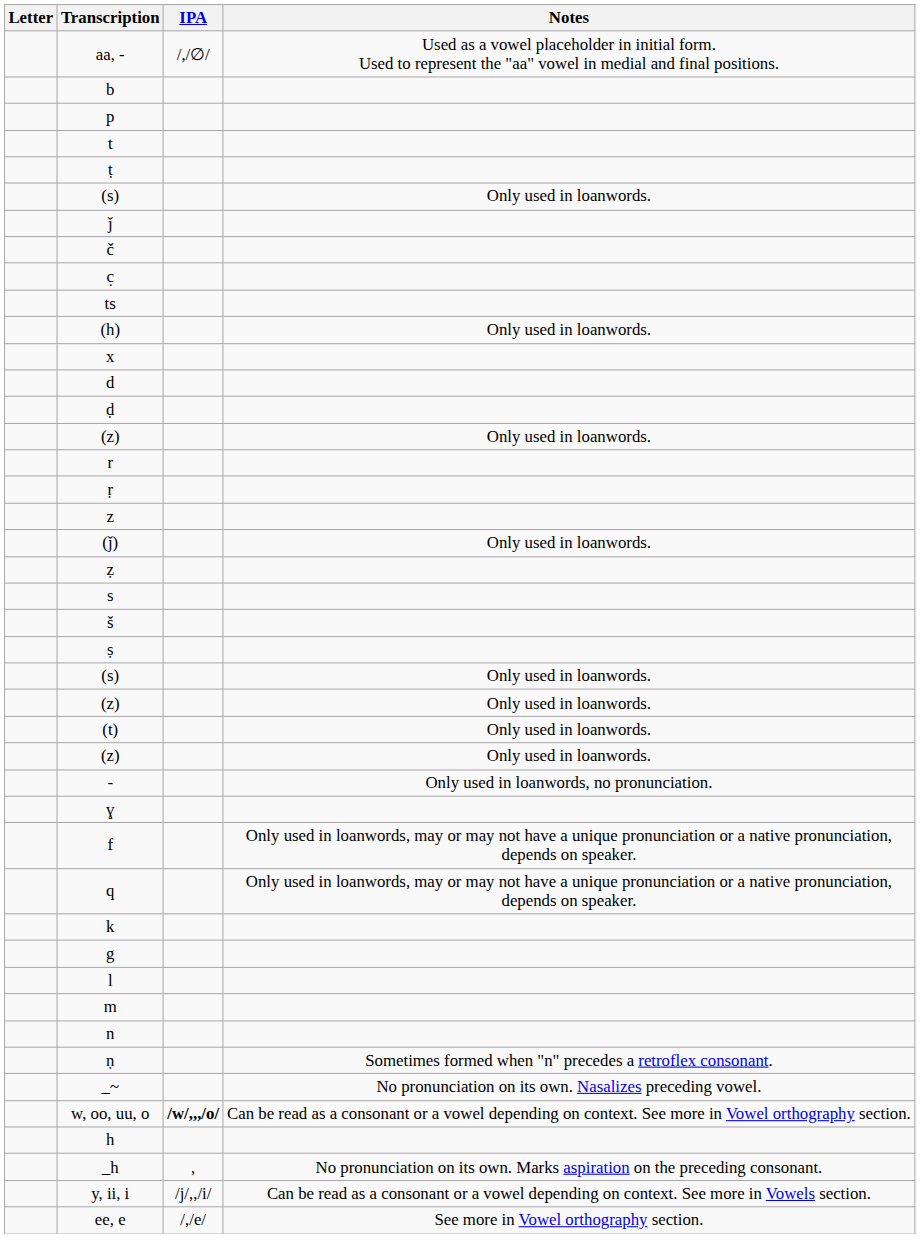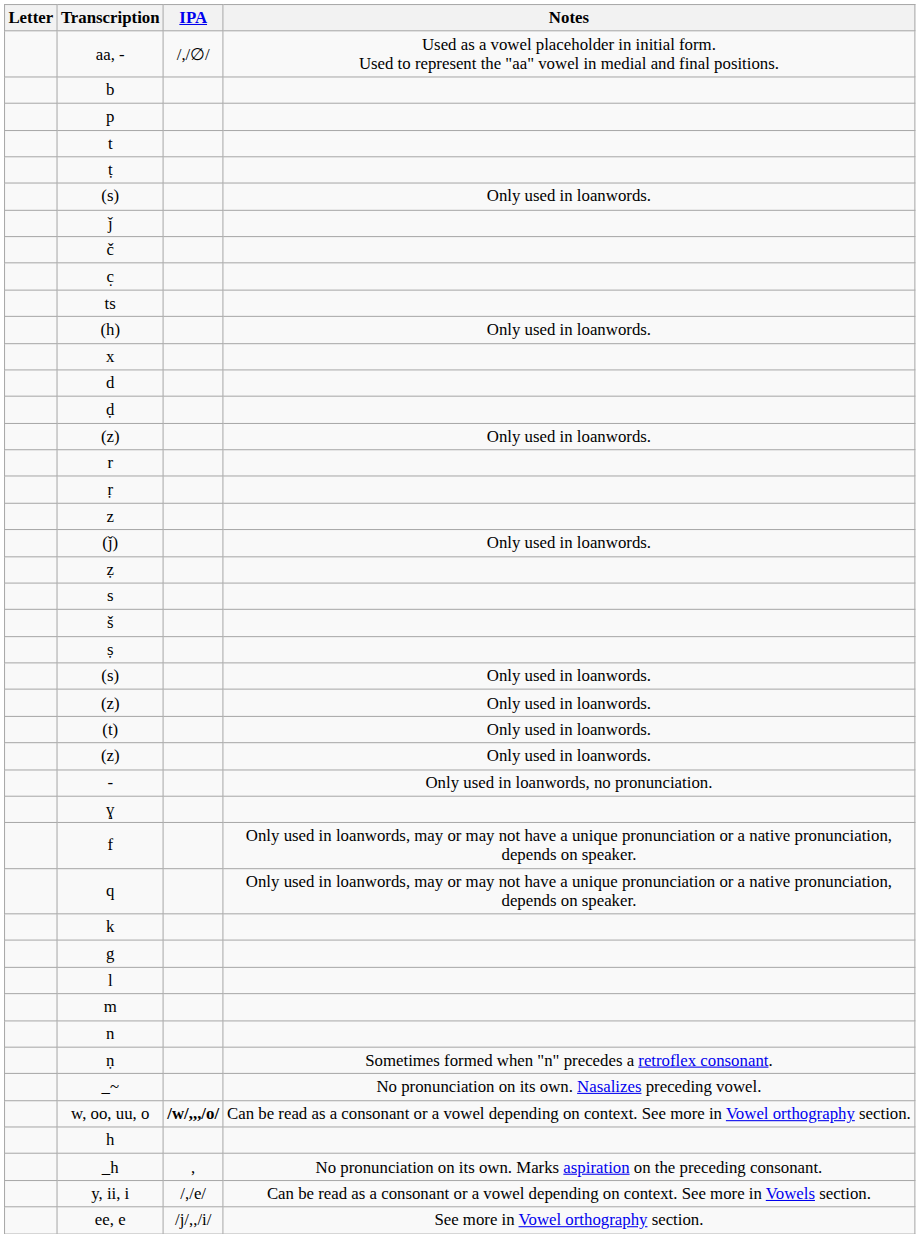 <table class="wikitable" style="text-align:center;">
 <tr>
 <th>Letter</th>
 <th>Transcription</th>
 <th><a href='#'>IPA</a></th>
 <th>Notes</th>
 </tr>
 <tr>
 <td style="font-size:200%"></td>
 <td>aa, -</td>
 <td>/,/∅/</td>
 <td>Used as a vowel placeholder in initial form.<br> Used to represent the "aa" vowel in medial and final positions.</td>
 </tr>
 <tr>
 <td style="font-size:200%"></td>
 <td>b</td>
 <td></td>
 <td></td>
 </tr>
 <tr>
 <td style="font-size:200%"></td>
 <td>p</td>
 <td></td>
 <td></td>
 </tr>
 <tr>
 <td style="font-size:200%"></td>
 <td>t</td>
 <td></td>
 <td></td>
 </tr>
 <tr>
 <td style="font-size:200%"></td>
 <td>ṭ</td>
 <td></td>
 <td></td>
 </tr>
 <tr>
 <td style="font-size:200%"></td>
 <td>(s)</td>
 <td></td>
 <td>Only used in loanwords.</td>
 </tr>
 <tr>
 <td style="font-size:200%"></td>
 <td>ǰ</td>
 <td></td>
 <td></td>
 </tr>
 <tr>
 <td style="font-size:200%"></td>
 <td>č</td>
 <td></td>
 <td></td>
 </tr>
 <tr>
 <td style="font-size:200%"></td>
 <td>c̣</td>
 <td></td>
 <td></td>
 </tr>
 <tr>
 <td style="font-size:200%"></td>
 <td>ts</td>
 <td></td>
 <td></td>
 </tr>
 <tr>
 <td style="font-size:200%"></td>
 <td>(h)</td>
 <td></td>
 <td>Only used in loanwords.</td>
 </tr>
 <tr>
 <td style="font-size:200%"></td>
 <td>x</td>
 <td></td>
 <td></td>
 </tr>
 <tr>
 <td style="font-size:200%"></td>
 <td>d</td>
 <td></td>
 <td></td>
 </tr>
 <tr>
 <td style="font-size:200%"></td>
 <td>ḍ</td>
 <td></td>
 <td></td>
 </tr>
 <tr>
 <td style="font-size:200%"></td>
 <td>(z)</td>
 <td></td>
 <td>Only used in loanwords.</td>
 </tr>
 <tr>
 <td style="font-size:200%"></td>
 <td>r</td>
 <td></td>
 <td></td>
 </tr>
 <tr>
 <td style="font-size:200%"></td>
 <td>ṛ</td>
 <td></td>
 <td></td>
 </tr>
 <tr>
 <td style="font-size:200%"></td>
 <td>z</td>
 <td></td>
 <td></td>
 </tr>
 <tr>
 <td style="font-size:200%"></td>
 <td>(ǰ)</td>
 <td></td>
 <td>Only used in loanwords.</td>
 </tr>
 <tr>
 <td style="font-size:200%"></td>
 <td>ẓ</td>
 <td></td>
 <td></td>
 </tr>
 <tr>
 <td style="font-size:200%"></td>
 <td>s</td>
 <td></td>
 <td></td>
 </tr>
 <tr>
 <td style="font-size:200%"></td>
 <td>š</td>
 <td></td>
 <td></td>
 </tr>
 <tr>
 <td style="font-size:200%"></td>
 <td>ṣ</td>
 <td></td>
 <td></td>
 </tr>
 <tr>
 <td style="font-size:200%"></td>
 <td>(s)</td>
 <td></td>
 <td>Only used in loanwords.</td>
 </tr>
 <tr>
 <td style="font-size:200%"></td>
 <td>(z)</td>
 <td></td>
 <td>Only used in loanwords.</td>
 </tr>
 <tr>
 <td style="font-size:200%"></td>
 <td>(t)</td>
 <td></td>
 <td>Only used in loanwords.</td>
 </tr>
 <tr>
 <td style="font-size:200%"></td>
 <td>(z)</td>
 <td></td>
 <td>Only used in loanwords.</td>
 </tr>
 <tr>
 <td style="font-size:200%"></td>
 <td>-</td>
 <td></td>
 <td>Only used in loanwords, no pronunciation.</td>
 </tr>
 <tr>
 <td style="font-size:200%"></td>
 <td>ɣ</td>
 <td></td>
 <td></td>
 </tr>
 <tr>
 <td style="font-size:200%"></td>
 <td>f</td>
 <td></td>
 <td>Only used in loanwords, may or may not have a unique pronunciation or a native pronunciation, depends on speaker.</td>
 </tr>
 <tr>
 <td style="font-size:200%"></td>
 <td>q</td>
 <td></td>
 <td>Only used in loanwords, may or may not have a unique pronunciation or a native pronunciation, depends on speaker.</td>
 </tr>
 <tr>
 <td style="font-size:200%"></td>
 <td>k</td>
 <td></td>
 <td></td>
 </tr>
 <tr>
 <td style="font-size:200%"></td>
 <td>g</td>
 <td></td>
 <td></td>
 </tr>
 <tr>
 <td style="font-size:200%"></td>
 <td>l</td>
 <td></td>
 <td></td>
 </tr>
 <tr>
 <td style="font-size:200%"></td>
 <td>m</td>
 <td></td>
 <td></td>
 </tr>
 <tr>
 <td style="font-size:200%"></td>
 <td>n</td>
 <td></td>
 <td></td>
 </tr>
 <tr>
 <td style="font-size:200%"></td>
 <td>ṇ</td>
 <td></td>
 <td>Sometimes formed when "n" precedes a <a href='#'>retroflex consonant</a>.</td>
 </tr>
 <tr>
 <td style="font-size:200%"></td>
 <td>_~</td>
 <td></td>
 <td>No pronunciation on its own. <a href='#'>Nasalizes</a> preceding vowel.</td>
 </tr>
 <tr>
 <td style="font-size:200%"></td>
 <td>w, oo, uu, o</td>
 <td><strong>/w/,,,/o/</strong></td>
 <td>Can be read as a consonant or a vowel depending on context. See more in <a href='#'>Vowel orthography</a> section.</td>
 </tr>
 <tr>
 <td style="font-size:200%"></td>
 <td>h</td>
 <td></td>
 <td></td>
 </tr>
 <tr>
 <td style="font-size:200%"></td>
 <td>_h</td>
 <td>,</td>
 <td>No pronunciation on its own. Marks <a href='#'>aspiration</a> on the preceding consonant.</td>
 </tr>
 <tr>
 <td style="font-size:200%"></td>
 <td>y, ii, i</td>
-<td>/j/,,/i/</td>
+<td>/,/e/</td>
 <td>Can be read as a consonant or a vowel depending on context. See more in <a href='#'>Vowels</a> section.</td>
 </tr>
 <tr>
 <td style="font-size:200%"></td>
 <td>ee, e</td>
-<td>/,/e/</td>
+<td>/j/,,/i/</td>
 <td>See more in <a href='#'>Vowel orthography</a> section.</td>
 </tr>
 </table>
